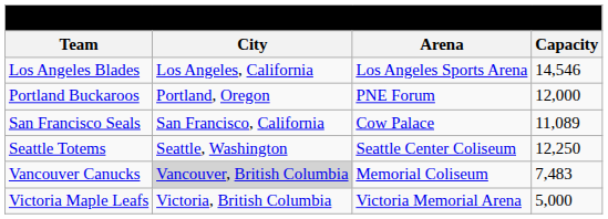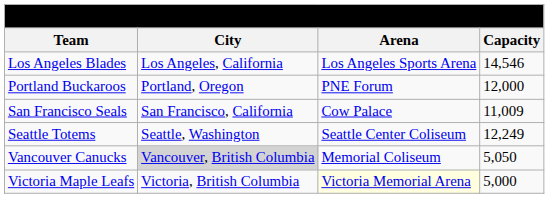 <table class="wikitable" style="width:auto">
 <tr>
 <td bgcolor="#000000" align="center" colspan="6"><strong><span>1964–65 Western Hockey League</span></strong></td>
 </tr>
 <tr>
 <th>Team</th>
 <th>City</th>
 <th>Arena</th>
 <th>Capacity</th>
 </tr>
 <tr>
 <td><a href='#'>Los Angeles Blades</a></td>
 <td><a href='#'>Los Angeles</a>, <a href='#'>California</a></td>
 <td><a href='#'>Los Angeles Sports Arena</a></td>
 <td>14,546</td>
 </tr>
 <tr>
 <td><a href='#'>Portland Buckaroos</a></td>
 <td><a href='#'>Portland</a>, <a href='#'>Oregon</a></td>
 <td><a href='#'>PNE Forum</a></td>
 <td>12,000</td>
 </tr>
 <tr>
 <td><a href='#'>San Francisco Seals</a></td>
 <td><a href='#'>San Francisco</a>, <a href='#'>California</a></td>
 <td><a href='#'>Cow Palace</a></td>
-<td>11,089</td>
+<td>11,009</td>
 </tr>
 <tr>
 <td><a href='#'>Seattle Totems</a></td>
 <td><a href='#'>Seattle</a>, <a href='#'>Washington</a></td>
 <td><a href='#'>Seattle Center Coliseum</a></td>
-<td>12,250</td>
+<td>12,249</td>
 </tr>
 <tr>
 <td><a href='#'>Vancouver Canucks</a></td>
 <td style="background: lightgrey;"><a href='#'>Vancouver</a>, <a href='#'>British Columbia</a></td>
 <td><a href='#'>Memorial Coliseum</a></td>
-<td>7,483</td>
+<td>5,050</td>
 </tr>
 <tr>
 <td><a href='#'>Victoria Maple Leafs</a></td>
 <td><a href='#'>Victoria</a>, <a href='#'>British Columbia</a></td>
-<td><a href='#'>Victoria Memorial Arena</a></td>
+<td style="background: lightyellow;"><a href='#'>Victoria Memorial Arena</a></td>
 <td>5,000</td>
 </tr>
 </table>
